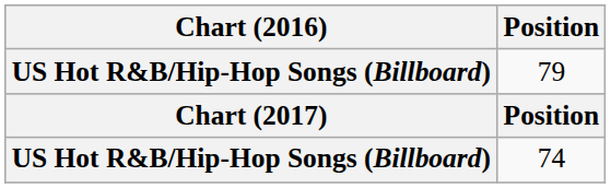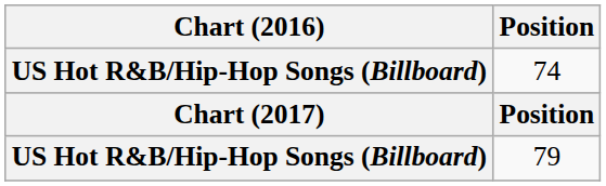 <table class="wikitable plainrowheaders" style="text-align:center;">
 <tr>
 <th scope="col">Chart (2016)</th>
 <th scope="col">Position</th>
 </tr>
 <tr>
 <th scope="row">US Hot R&B/Hip-Hop Songs (<em>Billboard</em>)</th>
-<td>79</td>
+<td>74</td>
 </tr>
 <tr>
 <th scope="col">Chart (2017)</th>
 <th scope="col">Position</th>
 </tr>
 <tr>
 <th scope="row">US Hot R&B/Hip-Hop Songs (<em>Billboard</em>)</th>
-<td>74</td>
+<td>79</td>
 </tr>
 </table>
